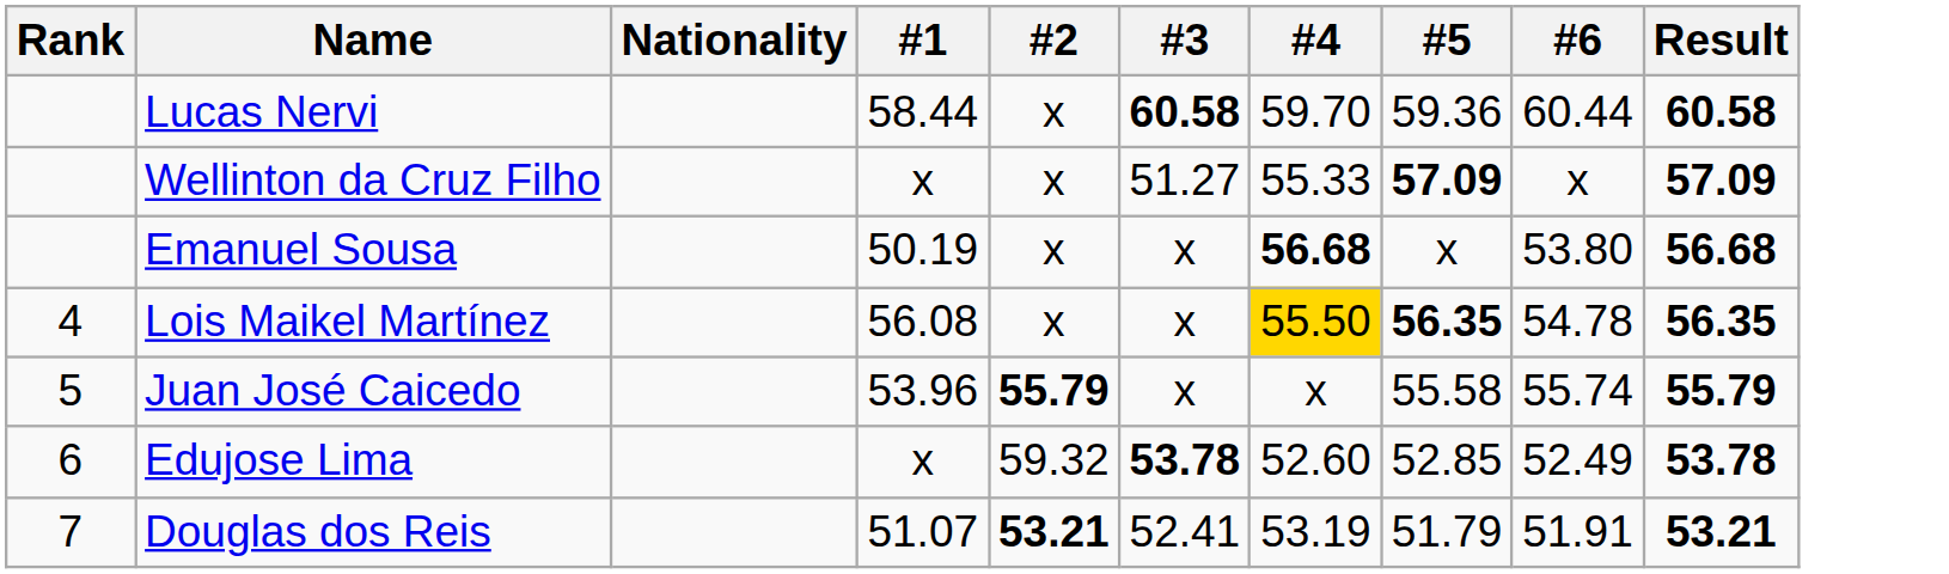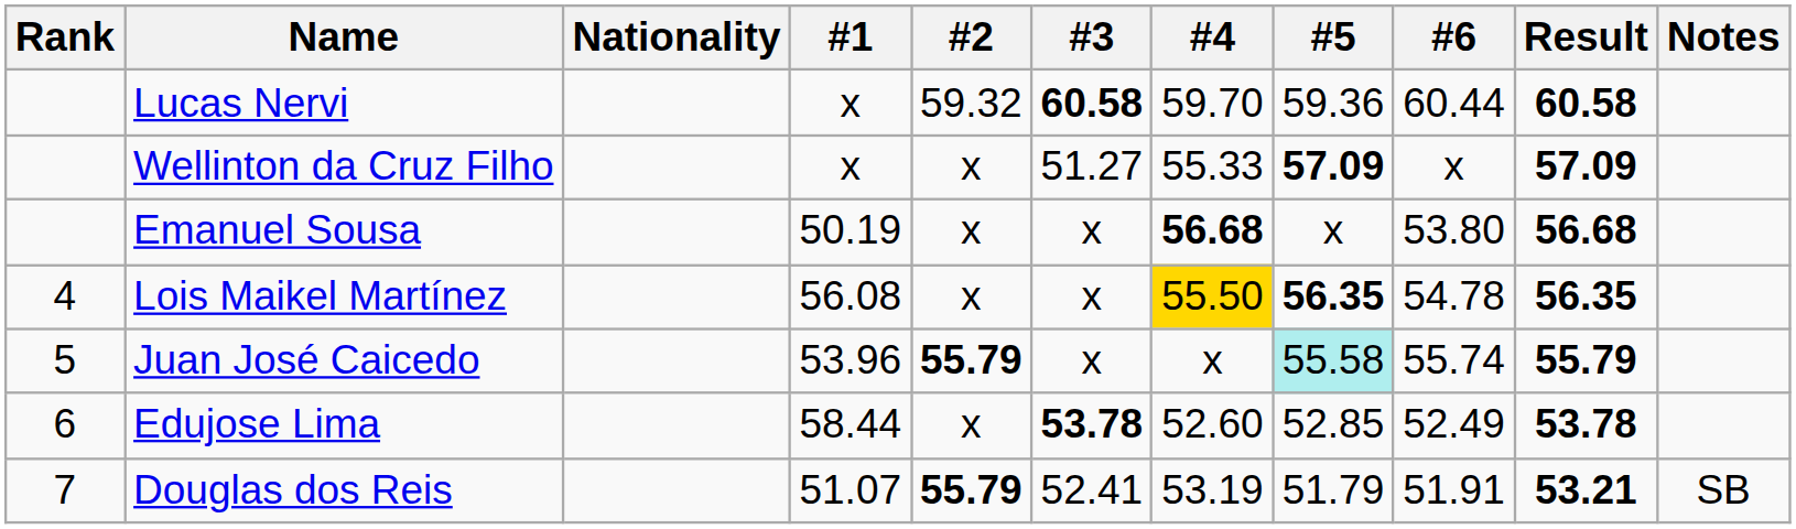 <table class="wikitable sortable" style="text-align:center">
 <tr>
 <th>Rank</th>
 <th>Name</th>
 <th>Nationality</th>
 <th>#1</th>
 <th>#2</th>
 <th>#3</th>
 <th>#4</th>
 <th>#5</th>
 <th>#6</th>
 <th>Result</th>
+<th>Notes</th>
 </tr>
 <tr>
 <td></td>
 <td align=left><a href='#'>Lucas Nervi</a></td>
 <td align=left></td>
-<td>58.44</td>
 <td>x</td>
+<td>59.32</td>
 <td><strong>60.58</strong></td>
 <td>59.70</td>
 <td>59.36</td>
 <td>60.44</td>
 <td><strong>60.58</strong></td>
+<td></td>
 </tr>
 <tr>
 <td></td>
 <td align=left><a href='#'>Wellinton da Cruz Filho</a></td>
 <td align=left></td>
 <td>x</td>
 <td>x</td>
 <td>51.27</td>
 <td>55.33</td>
 <td><strong>57.09</strong></td>
 <td>x</td>
 <td><strong>57.09</strong></td>
+<td></td>
 </tr>
 <tr>
 <td></td>
 <td align=left><a href='#'>Emanuel Sousa</a></td>
 <td align=left></td>
 <td>50.19</td>
 <td>x</td>
 <td>x</td>
 <td><strong>56.68</strong></td>
 <td>x</td>
 <td>53.80</td>
 <td><strong>56.68</strong></td>
+<td></td>
 </tr>
 <tr>
 <td>4</td>
 <td align=left><a href='#'>Lois Maikel Martínez</a></td>
 <td align=left></td>
 <td>56.08</td>
 <td>x</td>
 <td>x</td>
 <td style="background: gold;">55.50</td>
 <td><strong>56.35</strong></td>
 <td>54.78</td>
 <td><strong>56.35</strong></td>
+<td></td>
 </tr>
 <tr>
 <td>5</td>
 <td align=left><a href='#'>Juan José Caicedo</a></td>
 <td align=left></td>
 <td>53.96</td>
 <td><strong>55.79</strong></td>
 <td>x</td>
 <td>x</td>
-<td>55.58</td>
+<td style="background: paleturquoise;">55.58</td>
 <td>55.74</td>
 <td><strong>55.79</strong></td>
+<td></td>
 </tr>
 <tr>
 <td>6</td>
 <td align=left><a href='#'>Edujose Lima</a></td>
 <td align=left></td>
+<td>58.44</td>
 <td>x</td>
-<td>59.32</td>
 <td><strong>53.78</strong></td>
 <td>52.60</td>
 <td>52.85</td>
 <td>52.49</td>
 <td><strong>53.78</strong></td>
+<td></td>
 </tr>
 <tr>
 <td>7</td>
 <td align=left><a href='#'>Douglas dos Reis</a></td>
 <td align=left></td>
 <td>51.07</td>
-<td><strong>53.21</strong></td>
+<td><strong>55.79</strong></td>
 <td>52.41</td>
 <td>53.19</td>
 <td>51.79</td>
 <td>51.91</td>
 <td><strong>53.21</strong></td>
+<td>SB</td>
 </tr>
 </table>
